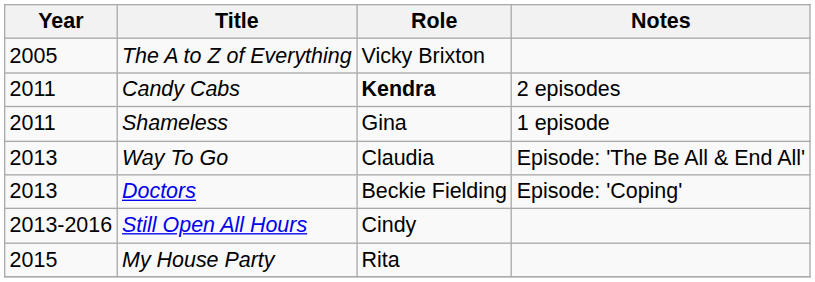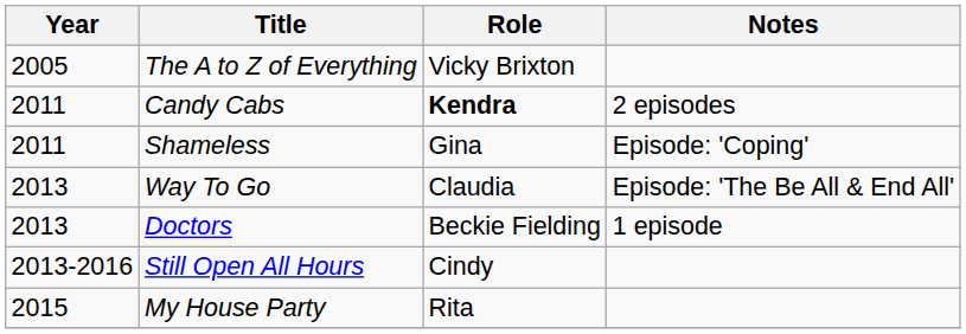 <table class="wikitable sortable">
 <tr>
 <th>Year</th>
 <th>Title</th>
 <th>Role</th>
 <th>Notes</th>
 </tr>
 <tr>
 <td>2005</td>
 <td><em>The A to Z of Everything</em></td>
 <td>Vicky Brixton</td>
 <td></td>
 </tr>
 <tr>
 <td>2011</td>
 <td><em>Candy Cabs</em></td>
 <td><strong>Kendra</strong></td>
 <td>2 episodes</td>
 </tr>
 <tr>
 <td>2011</td>
 <td><em>Shameless</em></td>
 <td>Gina</td>
-<td>1 episode</td>
+<td>Episode: 'Coping'</td>
 </tr>
 <tr>
 <td>2013</td>
 <td><em>Way To Go</em></td>
 <td>Claudia</td>
 <td>Episode: 'The Be All & End All'</td>
 </tr>
 <tr>
 <td>2013</td>
 <td><em><a href='#'>Doctors</a></em></td>
 <td>Beckie Fielding</td>
-<td>Episode: 'Coping'</td>
+<td>1 episode</td>
 </tr>
 <tr>
 <td>2013-2016</td>
 <td><em><a href='#'>Still Open All Hours</a></em></td>
 <td>Cindy</td>
 <td></td>
 </tr>
 <tr>
 <td>2015</td>
 <td><em>My House Party</em></td>
 <td>Rita</td>
 <td></td>
 </tr>
 <tr>
 </tr>
 </table>
